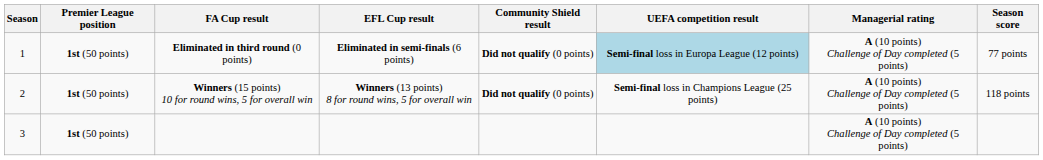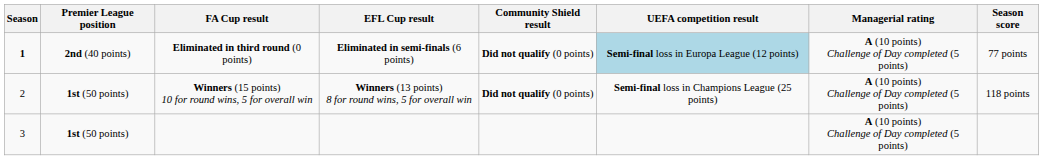 <table class="wikitable" style="text-align:center">
 <tr>
 <th>Season</th>
 <th>Premier League position</th>
 <th>FA Cup result</th>
 <th>EFL Cup result</th>
 <th>Community Shield result</th>
 <th>UEFA competition result</th>
 <th>Managerial rating</th>
 <th>Season score</th>
 </tr>
 <tr>
-<td>1</td>
-<td><strong>1st</strong> (50 points)</td>
+<td><strong>1</strong></td>
+<td><strong>2nd</strong> (40 points)</td>
 <td><strong>Eliminated in third round</strong> (0 points)</td>
 <td><strong>Eliminated in semi-finals</strong> (6 points)</td>
 <td><strong>Did not qualify</strong> (0 points)</td>
 <td style="background: lightblue;"><strong>Semi-final</strong> loss in Europa League (12 points)</td>
 <td><strong>A</strong> (10 points)<br><em>Challenge of Day completed</em> (5 points)</td>
 <td>77 points</td>
 </tr>
 <tr>
 <td>2</td>
 <td><strong>1st</strong> (50 points)</td>
 <td><strong>Winners</strong> (15 points)<br><em>10 for round wins, 5 for overall win</em></td>
 <td><strong>Winners</strong> (13 points)<br><em>8 for round wins, 5 for overall win</em></td>
 <td><strong>Did not qualify</strong> (0 points)</td>
 <td><strong>Semi-final</strong> loss in Champions League (25 points)</td>
 <td><strong>A</strong> (10 points)<br><em>Challenge of Day completed</em> (5 points)</td>
 <td>118 points</td>
 </tr>
 <tr>
 <td>3</td>
 <td><strong>1st</strong> (50 points)</td>
 <td></td>
 <td></td>
 <td></td>
 <td></td>
 <td><strong>A</strong> (10 points)<br><em>Challenge of Day completed</em> (5 points)</td>
 </tr>
 </table>
